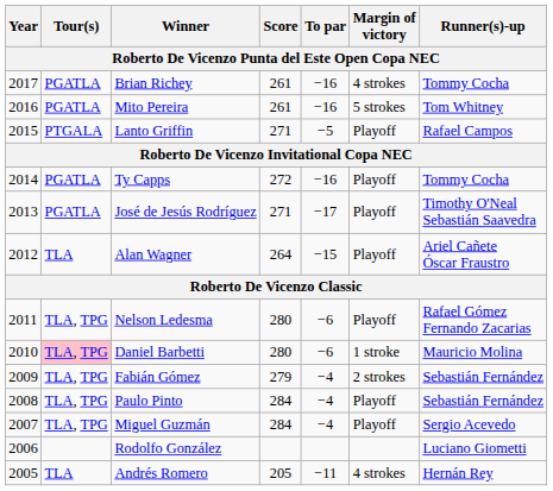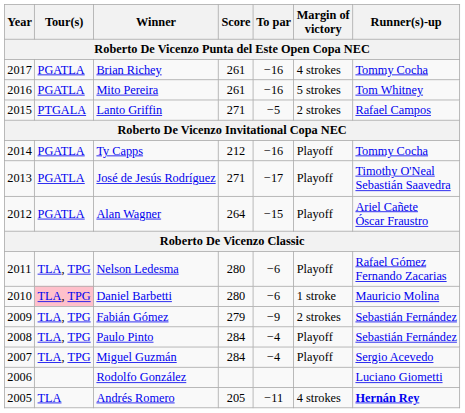 <table class="wikitable" style="font-size:95%">
 <tr>
 <th>Year</th>
 <th>Tour(s)</th>
 <th>Winner</th>
 <th>Score</th>
 <th>To par</th>
 <th>Margin of<br>victory</th>
 <th>Runner(s)-up</th>
 </tr>
 <tr>
 <th colspan=7>Roberto De Vicenzo Punta del Este Open Copa NEC</th>
 </tr>
 <tr>
 <td>2017</td>
 <td><a href='#'>PGATLA</a></td>
 <td> <a href='#'>Brian Richey</a></td>
 <td align=center>261</td>
 <td align=center>−16</td>
 <td>4 strokes</td>
 <td> <a href='#'>Tommy Cocha</a></td>
 </tr>
 <tr>
 <td>2016</td>
 <td><a href='#'>PGATLA</a></td>
 <td> <a href='#'>Mito Pereira</a></td>
 <td align=center>261</td>
 <td align=center>−16</td>
 <td>5 strokes</td>
 <td> <a href='#'>Tom Whitney</a></td>
 </tr>
 <tr>
 <td>2015</td>
 <td><a href='#'>PTGALA</a></td>
 <td> <a href='#'>Lanto Griffin</a></td>
 <td align=center>271</td>
 <td align=center>−5</td>
-<td>Playoff</td>
+<td>2 strokes</td>
 <td> <a href='#'>Rafael Campos</a></td>
 </tr>
 <tr>
 <th colspan=7>Roberto De Vicenzo Invitational Copa NEC</th>
 </tr>
 <tr>
 <td>2014</td>
 <td><a href='#'>PGATLA</a></td>
 <td> <a href='#'>Ty Capps</a></td>
-<td align=center>272</td>
+<td align=center>212</td>
 <td align=center>−16</td>
 <td>Playoff</td>
 <td> <a href='#'>Tommy Cocha</a></td>
 </tr>
 <tr>
 <td>2013</td>
 <td><a href='#'>PGATLA</a></td>
 <td> <a href='#'>José de Jesús Rodríguez</a></td>
 <td align=center>271</td>
 <td align=center>−17</td>
 <td>Playoff</td>
 <td> <a href='#'>Timothy O'Neal</a><br> <a href='#'>Sebastián Saavedra</a></td>
 </tr>
 <tr>
 <td>2012</td>
-<td><a href='#'>TLA</a></td>
+<td><a href='#'>PGATLA</a></td>
 <td> <a href='#'>Alan Wagner</a></td>
 <td align=center>264</td>
 <td align=center>−15</td>
 <td>Playoff</td>
 <td> <a href='#'>Ariel Cañete</a><br> <a href='#'>Óscar Fraustro</a></td>
 </tr>
 <tr>
 <th colspan=7>Roberto De Vicenzo Classic</th>
 </tr>
 <tr>
 <td>2011</td>
 <td><a href='#'>TLA</a>, <a href='#'>TPG</a></td>
 <td> <a href='#'>Nelson Ledesma</a></td>
 <td align=center>280</td>
 <td align=center>−6</td>
 <td>Playoff</td>
 <td> <a href='#'>Rafael Gómez</a><br> <a href='#'>Fernando Zacarias</a></td>
 </tr>
 <tr>
 <td>2010</td>
 <td style="background: pink;"><a href='#'>TLA</a>, <a href='#'>TPG</a></td>
 <td> <a href='#'>Daniel Barbetti</a></td>
 <td align=center>280</td>
 <td align=center>−6</td>
 <td>1 stroke</td>
 <td> <a href='#'>Mauricio Molina</a></td>
 </tr>
 <tr>
 <td>2009</td>
 <td><a href='#'>TLA</a>, <a href='#'>TPG</a></td>
 <td> <a href='#'>Fabián Gómez</a></td>
 <td align=center>279</td>
-<td align=center>−4</td>
+<td align=center>−9</td>
 <td>2 strokes</td>
 <td> <a href='#'>Sebastián Fernández</a></td>
 </tr>
 <tr>
 <td>2008</td>
 <td><a href='#'>TLA</a>, <a href='#'>TPG</a></td>
 <td> <a href='#'>Paulo Pinto</a></td>
 <td align=center>284</td>
 <td align=center>−4</td>
 <td>Playoff</td>
 <td> <a href='#'>Sebastián Fernández</a></td>
 </tr>
 <tr>
 <td>2007</td>
 <td><a href='#'>TLA</a>, <a href='#'>TPG</a></td>
 <td> <a href='#'>Miguel Guzmán</a></td>
 <td align=center>284</td>
 <td align=center>−4</td>
 <td>Playoff</td>
 <td> <a href='#'>Sergio Acevedo</a></td>
 </tr>
 <tr>
 <td>2006</td>
 <td></td>
 <td> <a href='#'>Rodolfo González</a></td>
 <td align=center></td>
 <td align=center></td>
 <td></td>
 <td> <a href='#'>Luciano Giometti</a></td>
 </tr>
 <tr>
 <td>2005</td>
 <td><a href='#'>TLA</a></td>
 <td> <a href='#'>Andrés Romero</a></td>
 <td align=center>205</td>
 <td align=center>−11</td>
 <td>4 strokes</td>
-<td> <a href='#'>Hernán Rey</a></td>
+<td><strong> <a href='#'>Hernán Rey</a></strong></td>
 </tr>
 </table>
